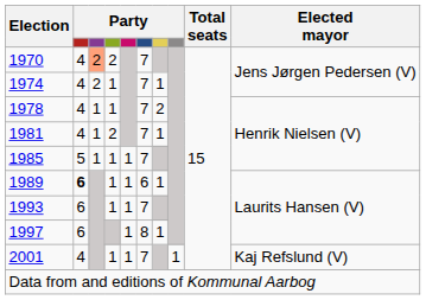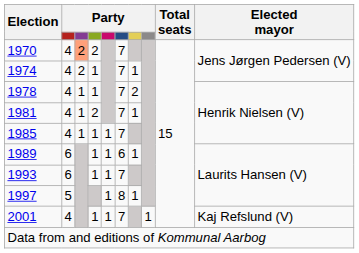 <table class="wikitable">
 <tr>
 <th rowspan="2">Election</th>
 <th colspan="7">Party</th>
 <th rowspan="2">Total<br>seats</th>
 <th rowspan="2">Elected<br>mayor</th>
 </tr>
 <tr>
 <td style="background:#B5211D;"><strong><a href='#'></a></strong></td>
 <td style="background:#843A93;"><strong><a href='#'></a></strong></td>
 <td style="background:#89A920;"><strong><a href='#'></a></strong></td>
 <td style="background:#C9096C;"><strong><a href='#'></a></strong></td>
 <td style="background:#254C85;"><strong><a href='#'></a></strong></td>
 <td style="background:#E3CF57;"><strong><a href='#'></a></strong></td>
 <td style="background:#8B8989;"><strong></strong></td>
 </tr>
 <tr>
 <td><a href='#'>1970</a></td>
 <td>4</td>
 <td style="background: lightsalmon;">2</td>
 <td>2</td>
 <td style="background:#CDC9C9;" rowspan=4></td>
 <td>7</td>
 <td style="background:#CDC9C9;"></td>
 <td style="background:#CDC9C9;" rowspan=8></td>
 <td rowspan=9>15</td>
 <td rowspan=2>Jens Jørgen Pedersen (V)</td>
 </tr>
 <tr>
 <td><a href='#'>1974</a></td>
 <td>4</td>
 <td>2</td>
 <td>1</td>
 <td>7</td>
 <td>1</td>
 </tr>
 <tr>
 <td><a href='#'>1978</a></td>
 <td>4</td>
 <td>1</td>
 <td>1</td>
 <td>7</td>
 <td>2</td>
 <td rowspan=3>Henrik Nielsen (V)</td>
 </tr>
 <tr>
 <td><a href='#'>1981</a></td>
 <td>4</td>
 <td>1</td>
 <td>2</td>
 <td>7</td>
 <td>1</td>
 </tr>
 <tr>
 <td><a href='#'>1985</a></td>
-<td>5</td>
+<td>4</td>
 <td>1</td>
 <td>1</td>
 <td>1</td>
 <td>7</td>
 <td style="background:#CDC9C9;"></td>
 </tr>
 <tr>
 <td><a href='#'>1989</a></td>
-<td><strong>6</strong></td>
+<td>6</td>
 <td style="background:#CDC9C9;" rowspan=4></td>
 <td>1</td>
 <td>1</td>
 <td>6</td>
 <td>1</td>
 <td rowspan=3>Laurits Hansen (V)</td>
 </tr>
 <tr>
 <td><a href='#'>1993</a></td>
 <td>6</td>
 <td>1</td>
 <td>1</td>
 <td>7</td>
 <td style="background:#CDC9C9;"></td>
 </tr>
 <tr>
 <td><a href='#'>1997</a></td>
-<td>6</td>
+<td>5</td>
 <td style="background:#CDC9C9;"></td>
 <td>1</td>
 <td>8</td>
 <td>1</td>
 </tr>
 <tr>
 <td><a href='#'>2001</a></td>
 <td>4</td>
 <td>1</td>
 <td>1</td>
 <td>7</td>
 <td style="background:#CDC9C9;"></td>
 <td>1</td>
 <td>Kaj Refslund (V)</td>
 </tr>
 <tr>
 <td colspan=14>Data from  and editions of <em>Kommunal Aarbog</em></td>
 </tr>
 </table>
